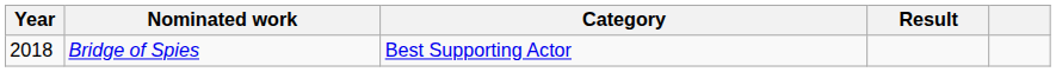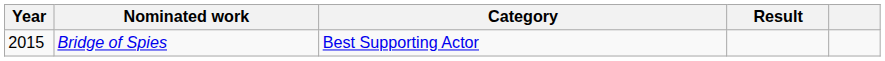 <table class=wikitable>
 <tr>
 <th width=4%>Year</th>
 <th width=26%>Nominated work</th>
 <th width=40%>Category</th>
 <th width=10%>Result</th>
 <th width=5%></th>
 </tr>
 <tr>
-<td>2018</td>
+<td>2015</td>
 <td><em><a href='#'>Bridge of Spies</a></em></td>
 <td><a href='#'>Best Supporting Actor</a></td>
 <td></td>
 <td style="text-align:center;"></td>
 </tr>
 </table>
